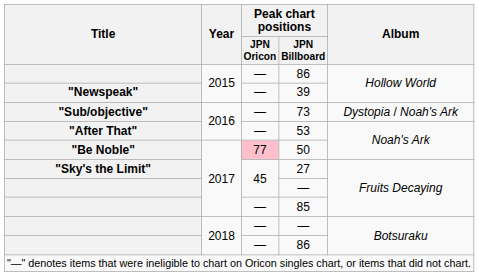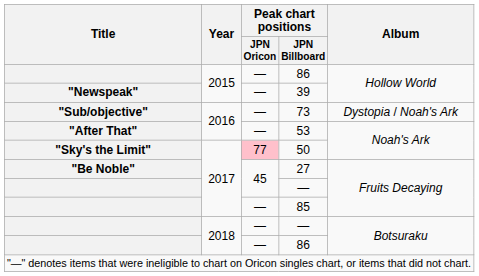 <table class="wikitable plainrowheaders" style="text-align:center;">
 <tr>
 <th scope="col" rowspan="2" style="width:16em;">Title</th>
 <th scope="col" rowspan="2">Year</th>
 <th scope="col" colspan="2">Peak chart positions</th>
 <th scope="col" rowspan="2">Album</th>
 </tr>
 <tr>
 <th style="width:3em;font-size:85%">JPN<br>Oricon<br></th>
 <th style="width:3em;font-size:85%">JPN<br>Billboard<br></th>
 </tr>
 <tr>
 <th scope="row"></th>
 <td rowspan="2">2015</td>
 <td>—</td>
 <td>86</td>
 <td rowspan=2><em>Hollow World</em></td>
 </tr>
 <tr>
 <th scope="row">"Newspeak"</th>
 <td>—</td>
 <td>39</td>
 </tr>
 <tr>
 <th scope="row">"Sub/objective"</th>
 <td rowspan="2">2016</td>
 <td>—</td>
 <td>73</td>
 <td><em>Dystopia</em> / <em>Noah's Ark</em></td>
 </tr>
 <tr>
 <th scope="row">"After That"</th>
 <td>—</td>
 <td>53</td>
 <td rowspan=2><em>Noah's Ark</em></td>
 </tr>
 <tr>
-<th scope="row">"Be Noble"</th>
+<th scope="row">"Sky's the Limit"</th>
 <td rowspan="4">2017</td>
 <td style="background: pink;">77</td>
 <td>50</td>
 </tr>
 <tr>
-<th scope="row">"Sky's the Limit"</th>
+<th scope="row">"Be Noble"</th>
 <td rowspan="2">45</td>
 <td>27</td>
 <td rowspan="3"><em>Fruits Decaying</em></td>
 </tr>
 <tr>
 <th scope="row"></th>
 <td>—</td>
 </tr>
 <tr>
 <th scope="row"><br></th>
 <td>—</td>
 <td>85</td>
 </tr>
 <tr>
 <th scope="row"></th>
 <td rowspan="2">2018</td>
 <td>—</td>
 <td>—</td>
 <td rowspan="2"><em>Botsuraku</em></td>
 </tr>
 <tr>
 <th scope="row"></th>
 <td>—</td>
 <td>86</td>
 </tr>
 <tr>
 <td colspan="12" align="center" style="font-size:90%;">"—" denotes items that were ineligible to chart on Oricon singles chart, or items that did not chart.</td>
 </tr>
 </table>
